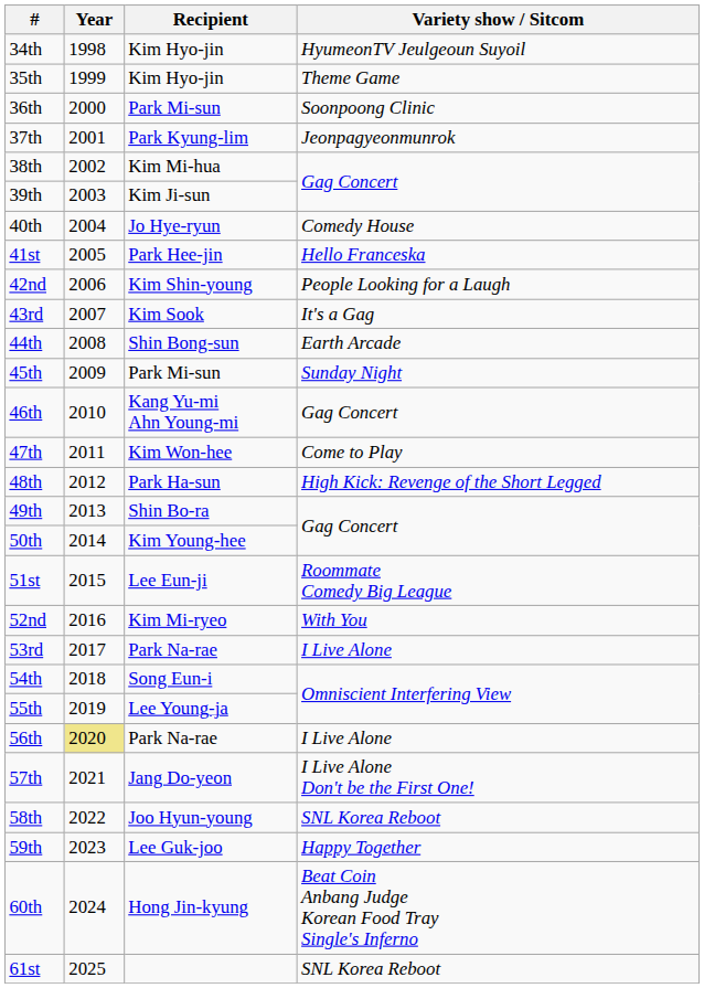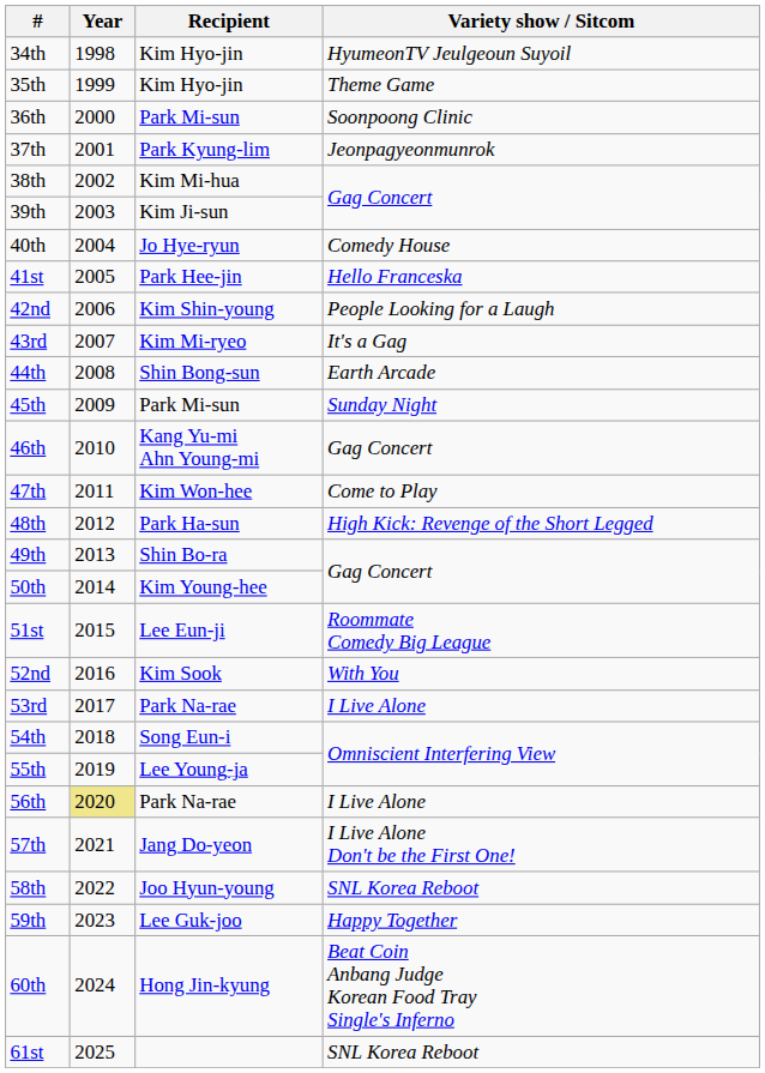 <table class="wikitable" style="width:600px">
 <tr>
 <th>#</th>
 <th>Year</th>
 <th>Recipient</th>
 <th>Variety show / Sitcom</th>
 </tr>
 <tr>
 <td>34th</td>
 <td>1998</td>
 <td>Kim Hyo-jin</td>
 <td><em>HyumeonTV Jeulgeoun Suyoil</em></td>
 </tr>
 <tr>
 <td>35th</td>
 <td>1999</td>
 <td>Kim Hyo-jin</td>
 <td><em>Theme Game</em></td>
 </tr>
 <tr>
 <td>36th</td>
 <td>2000</td>
 <td><a href='#'>Park Mi-sun</a></td>
 <td><em>Soonpoong Clinic</em></td>
 </tr>
 <tr>
 <td>37th</td>
 <td>2001</td>
 <td><a href='#'>Park Kyung-lim</a></td>
 <td><em>Jeonpagyeonmunrok</em></td>
 </tr>
 <tr>
 <td>38th</td>
 <td>2002</td>
 <td>Kim Mi-hua</td>
 <td rowspan="2"><em><a href='#'>Gag Concert</a></em></td>
 </tr>
 <tr>
 <td>39th</td>
 <td>2003</td>
 <td>Kim Ji-sun</td>
 </tr>
 <tr>
 <td>40th</td>
 <td>2004</td>
 <td><a href='#'>Jo Hye-ryun</a></td>
 <td><em>Comedy House</em></td>
 </tr>
 <tr>
 <td><a href='#'>41st</a></td>
 <td>2005</td>
 <td><a href='#'>Park Hee-jin</a></td>
 <td><em><a href='#'>Hello Franceska</a></em></td>
 </tr>
 <tr>
 <td><a href='#'>42nd</a></td>
 <td>2006</td>
 <td><a href='#'>Kim Shin-young</a></td>
 <td><em>People Looking for a Laugh</em></td>
 </tr>
 <tr>
 <td><a href='#'>43rd</a></td>
 <td>2007</td>
-<td><a href='#'>Kim Sook</a></td>
+<td><a href='#'>Kim Mi-ryeo</a></td>
 <td><em>It's a Gag</em></td>
 </tr>
 <tr>
 <td><a href='#'>44th</a></td>
 <td>2008</td>
 <td><a href='#'>Shin Bong-sun</a></td>
 <td><em>Earth Arcade</em></td>
 </tr>
 <tr>
 <td><a href='#'>45th</a></td>
 <td>2009</td>
 <td>Park Mi-sun</td>
 <td><em><a href='#'>Sunday Night</a></em></td>
 </tr>
 <tr>
 <td><a href='#'>46th</a></td>
 <td>2010</td>
 <td><a href='#'>Kang Yu-mi</a><br><a href='#'>Ahn Young-mi</a></td>
 <td><em>Gag Concert</em></td>
 </tr>
 <tr>
 <td><a href='#'>47th</a></td>
 <td>2011</td>
 <td><a href='#'>Kim Won-hee</a></td>
 <td><em>Come to Play</em></td>
 </tr>
 <tr>
 <td><a href='#'>48th</a></td>
 <td>2012</td>
 <td><a href='#'>Park Ha-sun</a></td>
 <td><em><a href='#'>High Kick: Revenge of the Short Legged</a></em></td>
 </tr>
 <tr>
 <td><a href='#'>49th</a></td>
 <td>2013</td>
 <td><a href='#'>Shin Bo-ra</a></td>
 <td rowspan="2"><em>Gag Concert</em></td>
 </tr>
 <tr>
 <td><a href='#'>50th</a></td>
 <td>2014</td>
 <td><a href='#'>Kim Young-hee</a></td>
 </tr>
 <tr>
 <td><a href='#'>51st</a></td>
 <td>2015</td>
 <td><a href='#'>Lee Eun-ji</a></td>
 <td><em><a href='#'>Roommate</a></em><br><em><a href='#'>Comedy Big League</a></em></td>
 </tr>
 <tr>
 <td><a href='#'>52nd</a></td>
 <td>2016</td>
-<td><a href='#'>Kim Mi-ryeo</a></td>
+<td><a href='#'>Kim Sook</a></td>
 <td><em><a href='#'>With You</a></em></td>
 </tr>
 <tr>
 <td><a href='#'>53rd</a></td>
 <td>2017</td>
 <td><a href='#'>Park Na-rae</a></td>
 <td><em><a href='#'>I Live Alone</a></em></td>
 </tr>
 <tr>
 <td><a href='#'>54th</a></td>
 <td>2018</td>
 <td><a href='#'>Song Eun-i</a></td>
 <td rowspan="2"><em><a href='#'>Omniscient Interfering View</a></em></td>
 </tr>
 <tr>
 <td><a href='#'>55th</a></td>
 <td>2019</td>
 <td><a href='#'>Lee Young-ja</a></td>
 </tr>
 <tr>
 <td><a href='#'>56th</a></td>
 <td style="background: khaki;">2020</td>
 <td>Park Na-rae</td>
 <td><em>I Live Alone</em></td>
 </tr>
 <tr>
 <td><a href='#'>57th</a></td>
 <td>2021</td>
 <td><a href='#'>Jang Do-yeon</a></td>
 <td><em>I Live Alone</em><br><em><a href='#'>Don't be the First One!</a></em></td>
 </tr>
 <tr>
 <td><a href='#'>58th</a></td>
 <td>2022</td>
 <td><a href='#'>Joo Hyun-young</a></td>
 <td><em><a href='#'>SNL Korea Reboot</a></em></td>
 </tr>
 <tr>
 <td><a href='#'>59th</a></td>
 <td>2023</td>
 <td><a href='#'>Lee Guk-joo</a></td>
 <td><em><a href='#'>Happy Together</a></em></td>
 </tr>
 <tr>
 <td><a href='#'>60th</a></td>
 <td>2024</td>
 <td><a href='#'>Hong Jin-kyung</a></td>
 <td><em><a href='#'>Beat Coin</a></em><br><em>Anbang Judge</em><br><em>Korean Food Tray</em><br><em><a href='#'>Single's Inferno</a></em></td>
 </tr>
 <tr>
 <td><a href='#'>61st</a></td>
 <td>2025</td>
 <td></td>
 <td><em>SNL Korea Reboot</em></td>
 </tr>
 </table>
